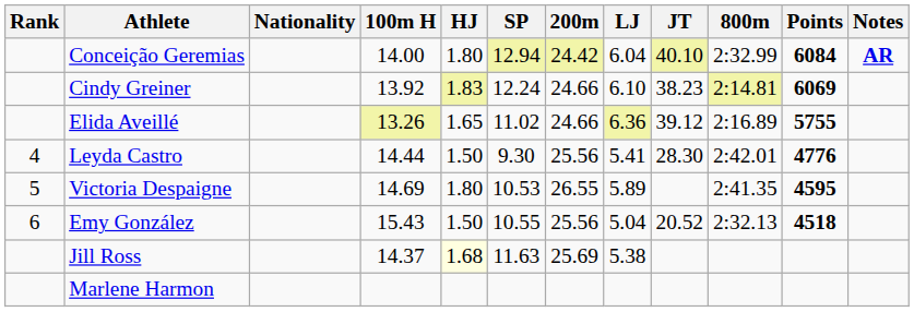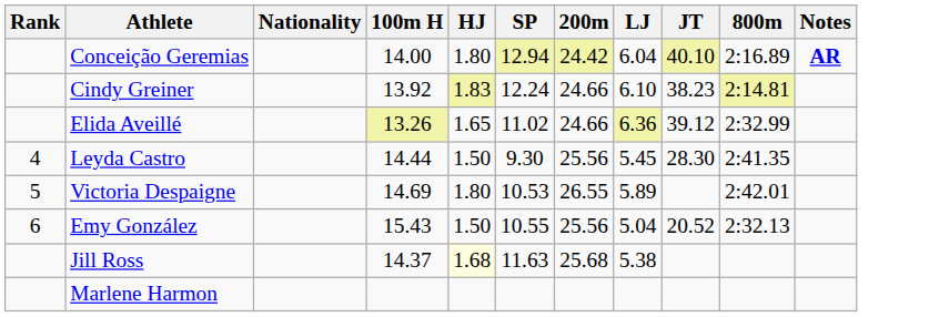 <table class="wikitable sortable" style=" text-align:center;">
 <tr>
 <th>Rank</th>
 <th>Athlete</th>
 <th>Nationality</th>
 <th>100m H</th>
 <th>HJ</th>
 <th>SP</th>
 <th>200m</th>
 <th>LJ</th>
 <th>JT</th>
 <th>800m</th>
-<th>Points</th>
 <th>Notes</th>
 </tr>
 <tr>
 <td></td>
 <td align=left><a href='#'>Conceição Geremias</a></td>
 <td align=left></td>
 <td>14.00</td>
 <td>1.80</td>
 <td bgcolor=#F2F5A9>12.94</td>
 <td bgcolor=#F2F5A9>24.42</td>
 <td>6.04</td>
 <td bgcolor=#F2F5A9>40.10</td>
-<td>2:32.99</td>
-<td><strong>6084</strong></td>
+<td>2:16.89</td>
 <td><strong><a href='#'>AR</a></strong></td>
 </tr>
 <tr>
 <td></td>
 <td align=left><a href='#'>Cindy Greiner</a></td>
 <td align=left></td>
 <td>13.92</td>
 <td bgcolor=#F2F5A9>1.83</td>
 <td>12.24</td>
 <td>24.66</td>
 <td>6.10</td>
 <td>38.23</td>
 <td bgcolor=#F2F5A9>2:14.81</td>
-<td><strong>6069</strong></td>
 <td></td>
 </tr>
 <tr>
 <td></td>
 <td align=left><a href='#'>Elida Aveillé</a></td>
 <td align=left></td>
 <td bgcolor=#F2F5A9>13.26</td>
 <td>1.65</td>
 <td>11.02</td>
 <td>24.66</td>
 <td bgcolor=#F2F5A9>6.36</td>
 <td>39.12</td>
-<td>2:16.89</td>
-<td><strong>5755</strong></td>
+<td>2:32.99</td>
 <td></td>
 </tr>
 <tr>
 <td>4</td>
 <td align=left><a href='#'>Leyda Castro</a></td>
 <td align=left></td>
 <td>14.44</td>
 <td>1.50</td>
 <td>9.30</td>
 <td>25.56</td>
-<td>5.41</td>
+<td>5.45</td>
 <td>28.30</td>
-<td>2:42.01</td>
-<td><strong>4776</strong></td>
+<td>2:41.35</td>
 <td></td>
 </tr>
 <tr>
 <td>5</td>
 <td align=left><a href='#'>Victoria Despaigne</a></td>
 <td align=left></td>
 <td>14.69</td>
 <td>1.80</td>
 <td>10.53</td>
 <td>26.55</td>
 <td>5.89</td>
 <td></td>
-<td>2:41.35</td>
-<td><strong>4595</strong></td>
+<td>2:42.01</td>
 <td></td>
 </tr>
 <tr>
 <td>6</td>
 <td align=left><a href='#'>Emy González</a></td>
 <td align=left></td>
 <td>15.43</td>
 <td>1.50</td>
 <td>10.55</td>
 <td>25.56</td>
 <td>5.04</td>
 <td>20.52</td>
 <td>2:32.13</td>
-<td><strong>4518</strong></td>
 <td></td>
 </tr>
 <tr>
 <td></td>
 <td align=left><a href='#'>Jill Ross</a></td>
 <td align=left></td>
 <td>14.37</td>
 <td style="background: lightyellow;">1.68</td>
 <td>11.63</td>
-<td>25.69</td>
+<td>25.68</td>
 <td>5.38</td>
 <td></td>
 <td></td>
-<td><strong></strong></td>
 <td></td>
 </tr>
 <tr>
 <td></td>
 <td align=left><a href='#'>Marlene Harmon</a></td>
 <td align=left></td>
 <td></td>
 <td></td>
 <td></td>
 <td></td>
 <td></td>
 <td></td>
 <td></td>
-<td><strong></strong></td>
 <td></td>
 </tr>
 </table>
